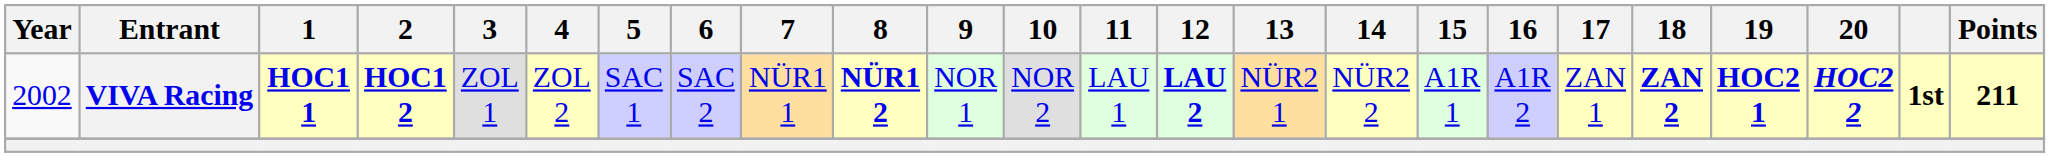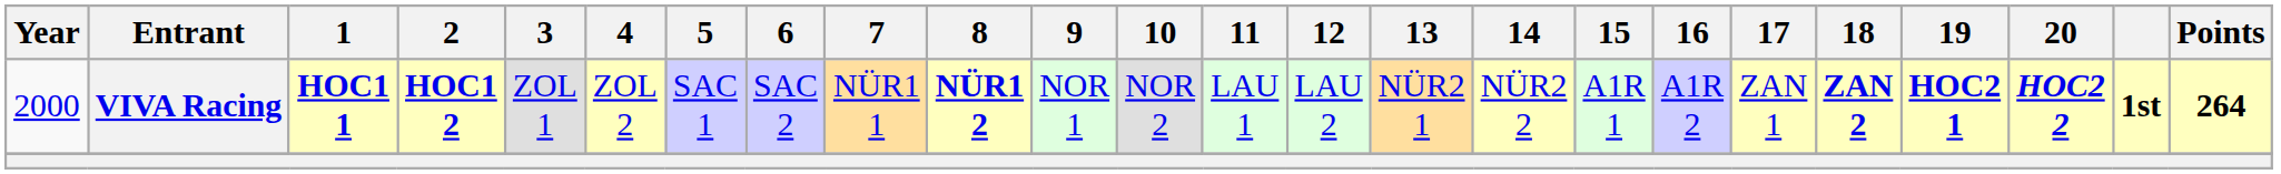 <table class="wikitable" style="text-align:center; font-size:85%">
 <tr>
 <th scope="col">Year</th>
 <th scope="col">Entrant</th>
 <th scope="col">1</th>
 <th scope="col">2</th>
 <th scope="col">3</th>
 <th scope="col">4</th>
 <th scope="col">5</th>
 <th scope="col">6</th>
 <th scope="col">7</th>
 <th scope="col">8</th>
 <th scope="col">9</th>
 <th scope="col">10</th>
 <th scope="col">11</th>
 <th scope="col">12</th>
 <th scope="col">13</th>
 <th scope="col">14</th>
 <th scope="col">15</th>
 <th scope="col">16</th>
 <th scope="col">17</th>
 <th scope="col">18</th>
 <th scope="col">19</th>
 <th scope="col">20</th>
 <th scope="col"></th>
 <th scope="col">Points</th>
 </tr>
 <tr>
-<td><a href='#'>2002</a></td>
+<td><a href='#'>2000</a></td>
 <th nowrap><a href='#'>VIVA Racing</a></th>
 <td style="background:#ffffbf;"><strong><a href='#'>HOC1<br>1</a></strong><br></td>
 <td style="background:#ffffbf;"><strong><a href='#'>HOC1<br>2</a></strong><br></td>
 <td style="background:#DFDFDF;"><a href='#'>ZOL<br>1</a><br></td>
 <td style="background:#ffffbf;"><a href='#'>ZOL<br>2</a><br></td>
 <td style="background:#CFCFFF;"><a href='#'>SAC<br>1</a><br></td>
 <td style="background:#CFCFFF;"><a href='#'>SAC<br>2</a><br></td>
 <td style="background:#ffdf9f;"><a href='#'>NÜR1<br>1</a><br></td>
 <td style="background:#ffffbf;"><strong><a href='#'>NÜR1<br>2</a><br></strong></td>
 <td style="background:#DFFFDF;"><a href='#'>NOR<br>1</a><br></td>
 <td style="background:#DFDFDF;"><a href='#'>NOR<br>2</a><br></td>
 <td style="background:#DFFFDF;"><a href='#'>LAU<br>1</a><br></td>
-<td style="background:#DFFFDF;"><strong><a href='#'>LAU<br>2</a><br></strong></td>
+<td style="background:#DFFFDF;"><a href='#'>LAU<br>2</a><br></td>
 <td style="background:#ffdf9f;"><a href='#'>NÜR2<br>1</a><br></td>
 <td style="background:#ffffbf;"><a href='#'>NÜR2<br>2</a><br></td>
 <td style="background:#DFFFDF;"><a href='#'>A1R<br>1</a><br></td>
 <td style="background:#CFCFFF;"><a href='#'>A1R<br>2</a><br></td>
 <td style="background:#ffffbf;"><a href='#'>ZAN<br>1</a><br></td>
 <td style="background:#ffffbf;"><strong><a href='#'>ZAN<br>2</a></strong><br></td>
 <td style="background:#ffffbf;"><strong><a href='#'>HOC2<br>1</a></strong><br></td>
 <td style="background:#ffffbf;"><strong><em><a href='#'>HOC2<br>2</a></em></strong><br></td>
 <th style="background:#ffffbf;">1st</th>
-<th style="background:#ffffbf;">211</th>
+<th style="background:#ffffbf;">264</th>
 </tr>
 <tr>
 </tr>
 <tr>
 <th colspan="24"></th>
 </tr>
 </table>
